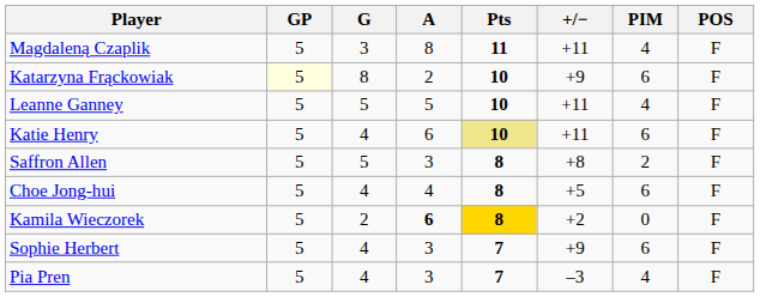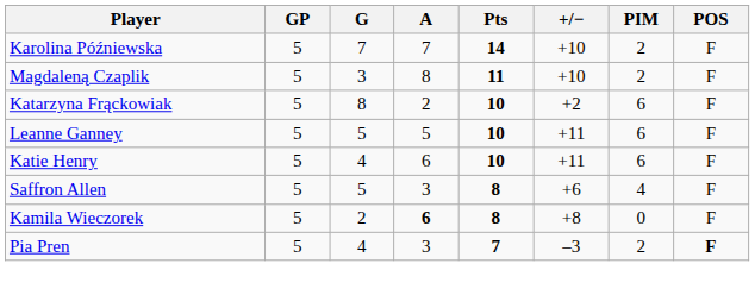 <table class="wikitable sortable" style="text-align:center;">
 <tr>
 <th style="width:225px;">Player</th>
 <th style="width:50px;">GP</th>
 <th style="width:50px;">G</th>
 <th style="width:50px;">A</th>
 <th style="width:60px;">Pts</th>
 <th style="width:60px;">+/−</th>
 <th style="width:50px;">PIM</th>
 <th style="width:60px;">POS</th>
 </tr>
 <tr>
+<td style="text-align:left;"> <a href='#'>Karolina Późniewska</a></td>
+<td>5</td>
+<td>7</td>
+<td>7</td>
+<td><strong>14</strong></td>
+<td>+10</td>
+<td>2</td>
+<td>F</td>
+</tr>
+<tr>
 <td style="text-align:left;"> <a href='#'>Magdaleną Czaplik</a></td>
 <td>5</td>
 <td>3</td>
 <td>8</td>
 <td><strong>11</strong></td>
-<td>+11</td>
-<td>4</td>
+<td>+10</td>
+<td>2</td>
 <td>F</td>
 </tr>
 <tr>
 <td style="text-align:left;"> <a href='#'>Katarzyna Frąckowiak</a></td>
-<td style="background: lightyellow;">5</td>
+<td>5</td>
 <td>8</td>
 <td>2</td>
 <td><strong>10</strong></td>
-<td>+9</td>
+<td>+2</td>
 <td>6</td>
 <td>F</td>
 </tr>
 <tr>
 <td style="text-align:left;"> <a href='#'>Leanne Ganney</a></td>
 <td>5</td>
 <td>5</td>
 <td>5</td>
 <td><strong>10</strong></td>
 <td>+11</td>
-<td>4</td>
+<td>6</td>
 <td>F</td>
 </tr>
 <tr>
 <td style="text-align:left;"> <a href='#'>Katie Henry</a></td>
 <td>5</td>
 <td>4</td>
 <td>6</td>
-<td style="background: khaki;"><strong>10</strong></td>
+<td><strong>10</strong></td>
 <td>+11</td>
 <td>6</td>
 <td>F</td>
 </tr>
 <tr>
 <td style="text-align:left;"> <a href='#'>Saffron Allen</a></td>
 <td>5</td>
 <td>5</td>
 <td>3</td>
 <td><strong>8</strong></td>
-<td>+8</td>
-<td>2</td>
-<td>F</td>
-</tr>
-<tr>
-<td style="text-align:left;"> <a href='#'>Choe Jong-hui</a></td>
-<td>5</td>
+<td>+6</td>
 <td>4</td>
-<td>4</td>
-<td><strong>8</strong></td>
-<td>+5</td>
-<td>6</td>
 <td>F</td>
 </tr>
 <tr>
 <td style="text-align:left;"> <a href='#'>Kamila Wieczorek</a></td>
 <td>5</td>
 <td>2</td>
 <td><strong>6</strong></td>
-<td style="background: gold;"><strong>8</strong></td>
-<td>+2</td>
+<td><strong>8</strong></td>
+<td>+8</td>
 <td>0</td>
-<td>F</td>
-</tr>
-<tr>
-<td style="text-align:left;"> <a href='#'>Sophie Herbert</a></td>
-<td>5</td>
-<td>4</td>
-<td>3</td>
-<td><strong>7</strong></td>
-<td>+9</td>
-<td>6</td>
 <td>F</td>
 </tr>
 <tr>
 <td style="text-align:left;"> <a href='#'>Pia Pren</a></td>
 <td>5</td>
 <td>4</td>
 <td>3</td>
 <td><strong>7</strong></td>
 <td>–3</td>
-<td>4</td>
-<td>F</td>
+<td>2</td>
+<td><strong>F</strong></td>
 </tr>
 </table>
